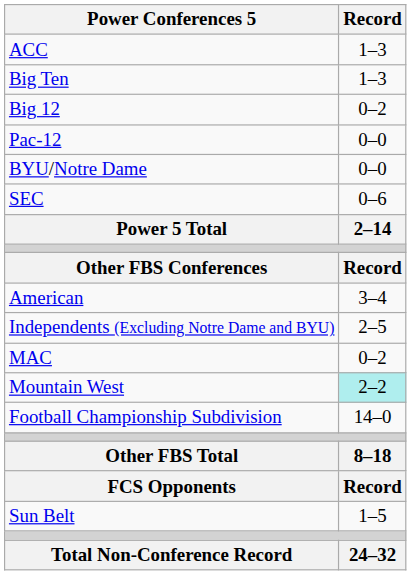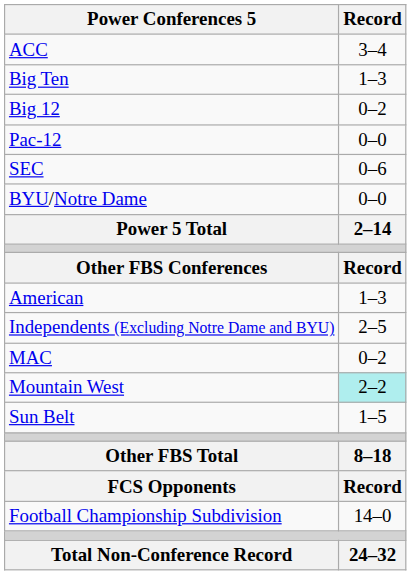 <table class="wikitable">
 <tr>
 <th>Power Conferences 5</th>
 <th>Record</th>
 </tr>
 <tr>
 <td><a href='#'>ACC</a></td>
-<td align=center>1–3</td>
+<td align=center>3–4</td>
 </tr>
 <tr>
 <td><a href='#'>Big Ten</a></td>
 <td align=center>1–3</td>
 </tr>
 <tr>
 <td><a href='#'>Big 12</a></td>
 <td align=center>0–2</td>
 </tr>
 <tr>
 <td><a href='#'>Pac-12</a></td>
 <td align=center>0–0</td>
 </tr>
 <tr>
+<td><a href='#'>SEC</a></td>
+<td align=center>0–6</td>
+</tr>
+<tr>
 <td><a href='#'>BYU</a>/<a href='#'>Notre Dame</a></td>
 <td align=center>0–0</td>
-</tr>
-<tr>
-<td><a href='#'>SEC</a></td>
-<td align=center>0–6</td>
 </tr>
 <tr>
 <th>Power 5 Total</th>
 <th>2–14</th>
 </tr>
 <tr>
 <th colspan="2" style="background:lightgrey;"></th>
 </tr>
 <tr>
 <th>Other FBS Conferences</th>
 <th>Record</th>
 </tr>
 <tr>
 <td><a href='#'>American</a></td>
-<td align=center>3–4</td>
+<td align=center>1–3</td>
 </tr>
 <tr>
 <td><a href='#'>Independents <small>(Excluding Notre Dame and BYU)</small></a></td>
 <td align=center>2–5</td>
 </tr>
 <tr>
 <td><a href='#'>MAC</a></td>
 <td align=center>0–2</td>
 </tr>
 <tr>
 <td><a href='#'>Mountain West</a></td>
 <td align=center style="background: paleturquoise;">2–2</td>
 </tr>
 <tr>
-<td><a href='#'>Football Championship Subdivision</a></td>
-<td align=center>14–0</td>
+<td><a href='#'>Sun Belt</a></td>
+<td align=center>1–5</td>
 </tr>
 <tr>
 <th colspan="2" style="background:lightgrey;"></th>
 </tr>
 <tr>
 <th>Other FBS Total</th>
 <th>8–18</th>
 </tr>
 <tr>
 <th>FCS Opponents</th>
 <th>Record</th>
 </tr>
 <tr>
-<td><a href='#'>Sun Belt</a></td>
-<td align=center>1–5</td>
+<td><a href='#'>Football Championship Subdivision</a></td>
+<td align=center>14–0</td>
 </tr>
 <tr>
 <th colspan="2" style="background:lightgrey;"></th>
 </tr>
 <tr>
 <th>Total Non-Conference Record</th>
 <th>24–32</th>
 </tr>
 </table>
